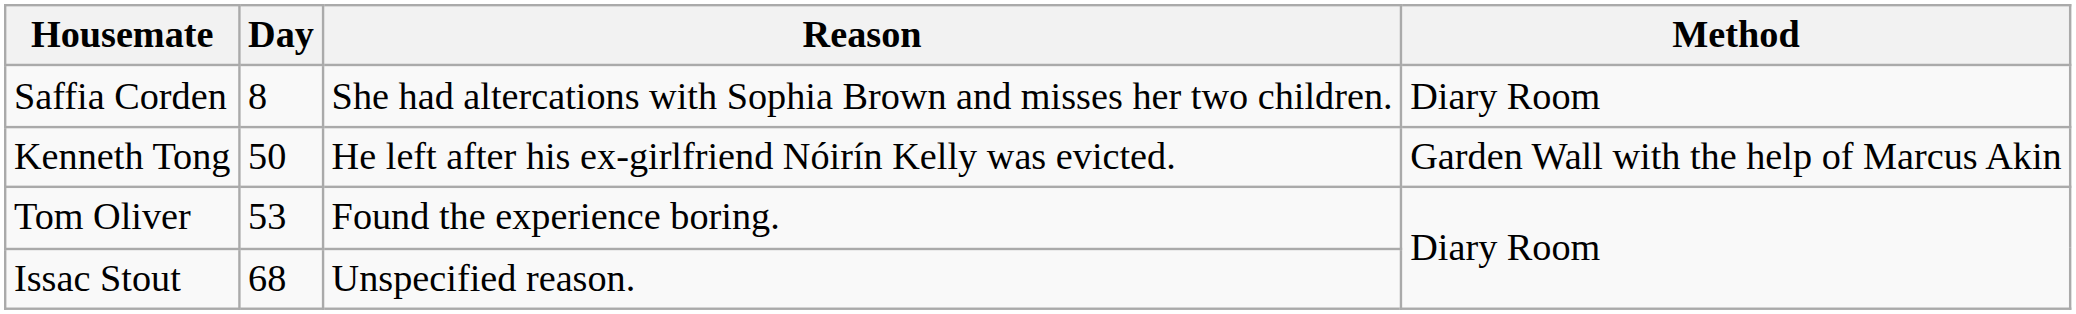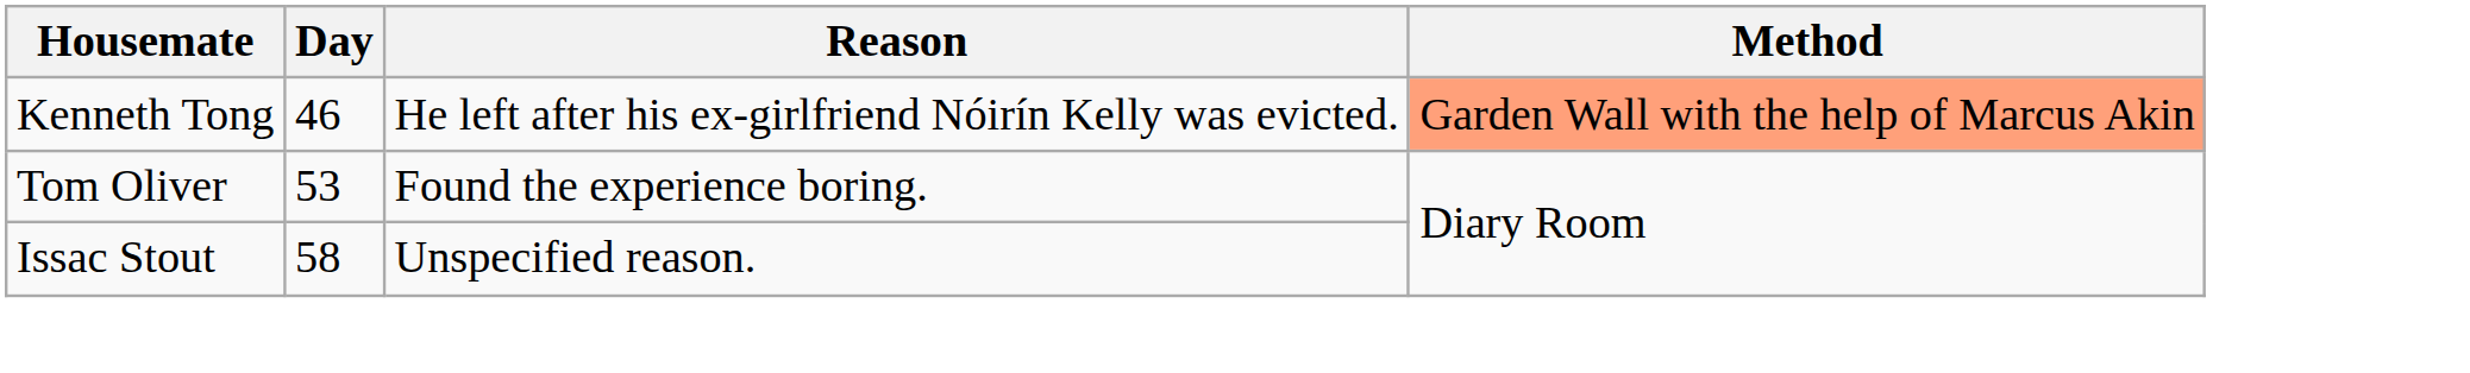 <table class="wikitable">
 <tr>
 <th>Housemate</th>
 <th>Day</th>
 <th>Reason</th>
 <th>Method</th>
 </tr>
 <tr>
-<td>Saffia Corden</td>
-<td>8</td>
-<td>She had altercations with Sophia Brown and misses her two children.</td>
-<td>Diary Room</td>
-</tr>
-<tr>
 <td>Kenneth Tong</td>
-<td>50</td>
+<td>46</td>
 <td>He left after his ex-girlfriend Nóirín Kelly was evicted.</td>
-<td>Garden Wall with the help of Marcus Akin</td>
+<td style="background: lightsalmon;">Garden Wall with the help of Marcus Akin</td>
 </tr>
 <tr>
 <td>Tom Oliver</td>
 <td>53</td>
 <td>Found the experience boring.</td>
 <td rowspan="2">Diary Room</td>
 </tr>
 <tr>
 <td>Issac Stout</td>
-<td>68</td>
+<td>58</td>
 <td>Unspecified reason.</td>
 </tr>
 </table>
